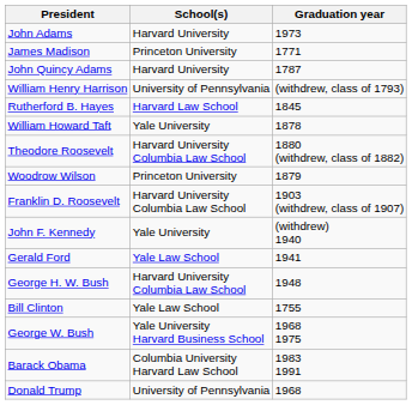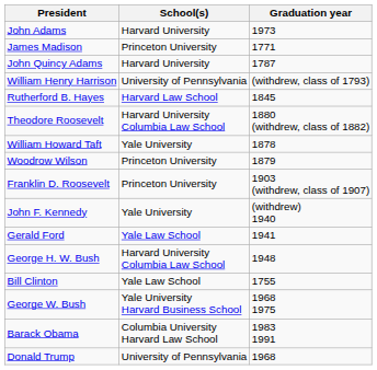 <table class="wikitable">
 <tr>
 <th>President</th>
 <th>School(s)</th>
 <th>Graduation year</th>
 </tr>
 <tr>
 <td nowrap><a href='#'>John Adams</a></td>
 <td>Harvard University</td>
 <td>1973</td>
 </tr>
 <tr>
 <td nowrap><a href='#'>James Madison</a></td>
 <td>Princeton University</td>
 <td>1771</td>
 </tr>
 <tr>
 <td nowrap><a href='#'>John Quincy Adams</a></td>
 <td>Harvard University</td>
 <td>1787</td>
 </tr>
 <tr>
 <td nowrap><a href='#'>William Henry Harrison</a></td>
 <td>University of Pennsylvania</td>
 <td>(withdrew, class of 1793)</td>
 </tr>
 <tr>
 <td nowrap><a href='#'>Rutherford B. Hayes</a></td>
 <td><a href='#'>Harvard Law School</a></td>
 <td>1845</td>
 </tr>
 <tr>
+<td nowrap><a href='#'>Theodore Roosevelt</a></td>
+<td>Harvard University<br><a href='#'>Columbia Law School</a></td>
+<td>1880<br>(withdrew, class of 1882)</td>
+</tr>
+<tr>
 <td nowrap><a href='#'>William Howard Taft</a></td>
 <td>Yale University</td>
 <td>1878</td>
-</tr>
-<tr>
-<td nowrap><a href='#'>Theodore Roosevelt</a></td>
-<td>Harvard University<br><a href='#'>Columbia Law School</a></td>
-<td>1880<br>(withdrew, class of 1882)</td>
 </tr>
 <tr>
 <td nowrap><a href='#'>Woodrow Wilson</a></td>
 <td>Princeton University</td>
 <td>1879</td>
 </tr>
 <tr>
 <td nowrap><a href='#'>Franklin D. Roosevelt</a></td>
-<td>Harvard University<br>Columbia Law School</td>
+<td>Princeton University</td>
 <td>1903<br>(withdrew, class of 1907)</td>
 </tr>
 <tr>
 <td nowrap><a href='#'>John F. Kennedy</a></td>
 <td>Yale University</td>
 <td>(withdrew)<br>1940</td>
 </tr>
 <tr>
 <td nowrap><a href='#'>Gerald Ford</a></td>
 <td><a href='#'>Yale Law School</a></td>
 <td>1941</td>
 </tr>
 <tr>
 <td nowrap><a href='#'>George H. W. Bush</a></td>
 <td>Harvard University<br><a href='#'>Columbia Law School</a></td>
 <td>1948</td>
 </tr>
 <tr>
 <td nowrap><a href='#'>Bill Clinton</a></td>
 <td>Yale Law School</td>
 <td>1755</td>
 </tr>
 <tr>
 <td nowrap><a href='#'>George W. Bush</a></td>
 <td>Yale University<br><a href='#'>Harvard Business School</a></td>
 <td>1968<br>1975</td>
 </tr>
 <tr>
 <td nowrap><a href='#'>Barack Obama</a></td>
 <td>Columbia University<br>Harvard Law School</td>
 <td>1983<br>1991</td>
 </tr>
 <tr>
 <td nowrap><a href='#'>Donald Trump</a></td>
 <td>University of Pennsylvania</td>
 <td>1968</td>
 </tr>
 </table>
